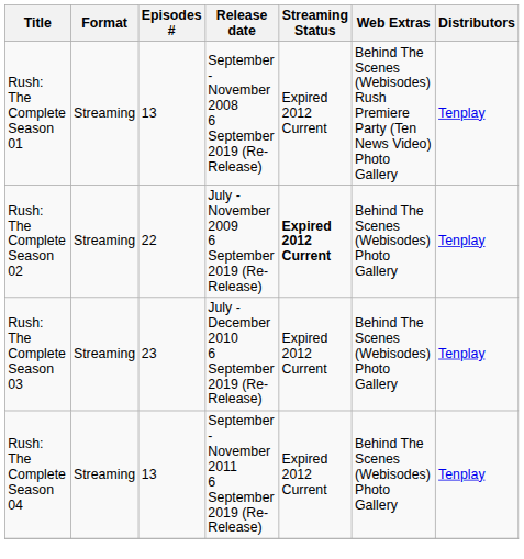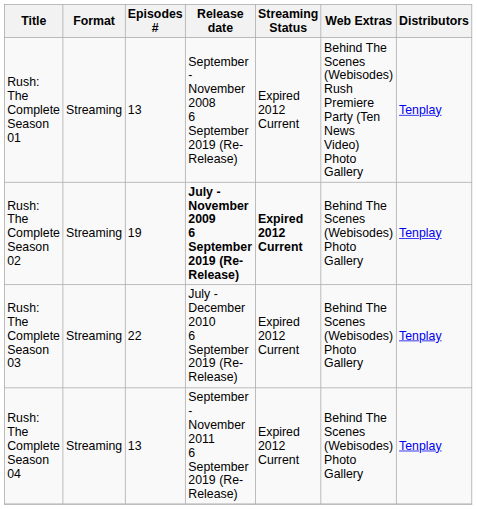 <table class="wikitable">
 <tr>
 <th>Title</th>
 <th>Format</th>
 <th>Episodes #</th>
 <th>Release date</th>
 <th>Streaming Status</th>
 <th>Web Extras</th>
 <th>Distributors</th>
 </tr>
 <tr>
 <td>Rush: The Complete Season 01</td>
 <td>Streaming</td>
 <td style="text-align:left;">13</td>
 <td>September - November 2008<br>6 September 2019 (Re-Release)</td>
 <td>Expired 2012<br>Current</td>
 <td>Behind The Scenes (Webisodes)<br>Rush Premiere Party (Ten News Video)<br>Photo Gallery</td>
 <td><a href='#'>Tenplay</a></td>
 </tr>
 <tr>
 <td>Rush: The Complete Season 02</td>
 <td>Streaming</td>
-<td style="text-align:left;">22</td>
-<td>July - November 2009<br>6 September 2019 (Re-Release)</td>
+<td style="text-align:left;">19</td>
+<td><strong>July - November 2009<br>6 September 2019 (Re-Release)</strong></td>
 <td><strong>Expired 2012<br>Current</strong></td>
 <td>Behind The Scenes (Webisodes)<br>Photo Gallery</td>
 <td><a href='#'>Tenplay</a></td>
 </tr>
 <tr>
 <td>Rush: The Complete Season 03</td>
 <td>Streaming</td>
-<td style="text-align:left;">23</td>
+<td style="text-align:left;">22</td>
 <td>July - December 2010<br>6 September 2019 (Re-Release)</td>
 <td>Expired 2012<br>Current</td>
 <td>Behind The Scenes (Webisodes)<br>Photo Gallery</td>
 <td><a href='#'>Tenplay</a></td>
 </tr>
 <tr>
 <td>Rush: The Complete Season 04</td>
 <td>Streaming</td>
 <td style="text-align:left;">13</td>
 <td>September - November 2011<br>6 September 2019 (Re-Release)</td>
 <td>Expired 2012<br>Current</td>
 <td>Behind The Scenes (Webisodes)<br>Photo Gallery</td>
 <td><a href='#'>Tenplay</a></td>
 </tr>
 <tr>
 </tr>
 </table>
